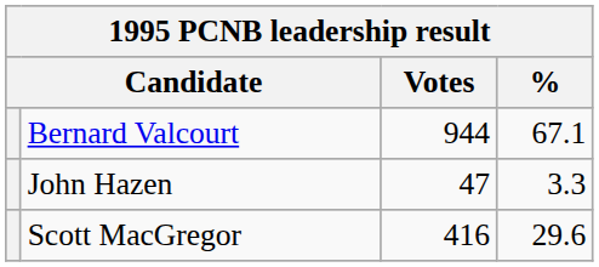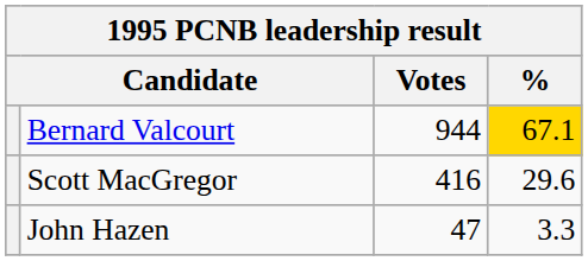 <table class="wikitable" style="font-size: 95%;">
 <tr style="background-color:#E9E9E9">
 <th colspan="4">1995 PCNB leadership result</th>
 </tr>
 <tr style="background-color:#E9E9E9">
 <th colspan="2" style="width: 170px">Candidate</th>
 <th style="width: 50px">Votes</th>
 <th style="width: 40px">%</th>
 </tr>
 <tr>
 <th></th>
 <td style="width: 170px"><a href='#'>Bernard Valcourt</a></td>
 <td align="right">944</td>
-<td align="right">67.1</td>
+<td align="right" style="background: gold;">67.1</td>
+</tr>
+<tr>
+<th></th>
+<td style="width: 170px">Scott MacGregor</td>
+<td align="right">416</td>
+<td align="right">29.6</td>
 </tr>
 <tr>
 <th></th>
 <td style="width: 170px">John Hazen</td>
 <td align="right">47</td>
 <td align="right">3.3</td>
 </tr>
-<tr>
-<th></th>
-<td style="width: 170px">Scott MacGregor</td>
-<td align="right">416</td>
-<td align="right">29.6</td>
-</tr>
 </table>
